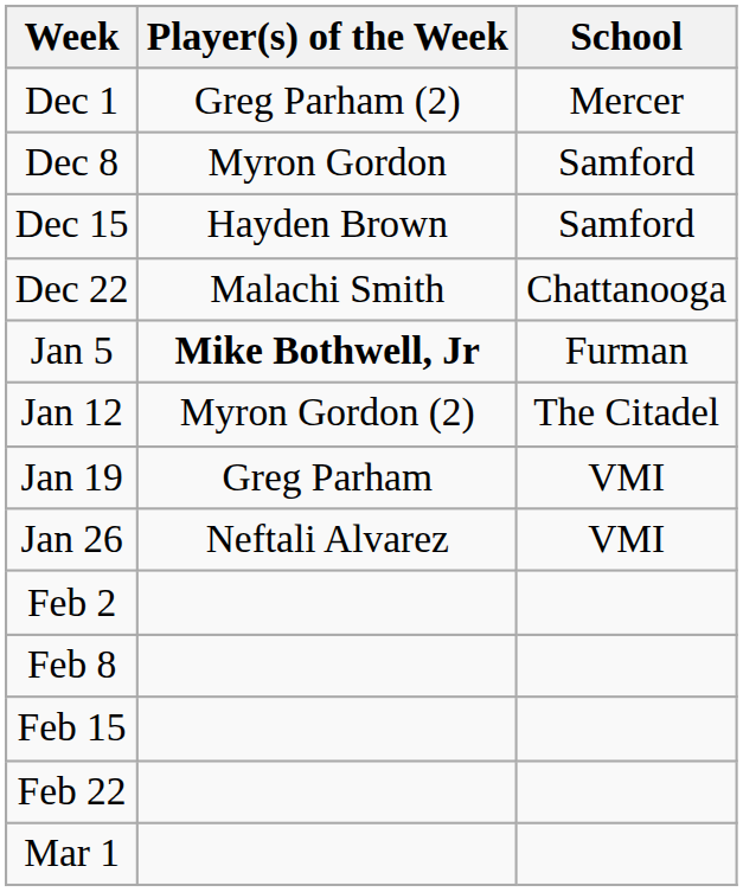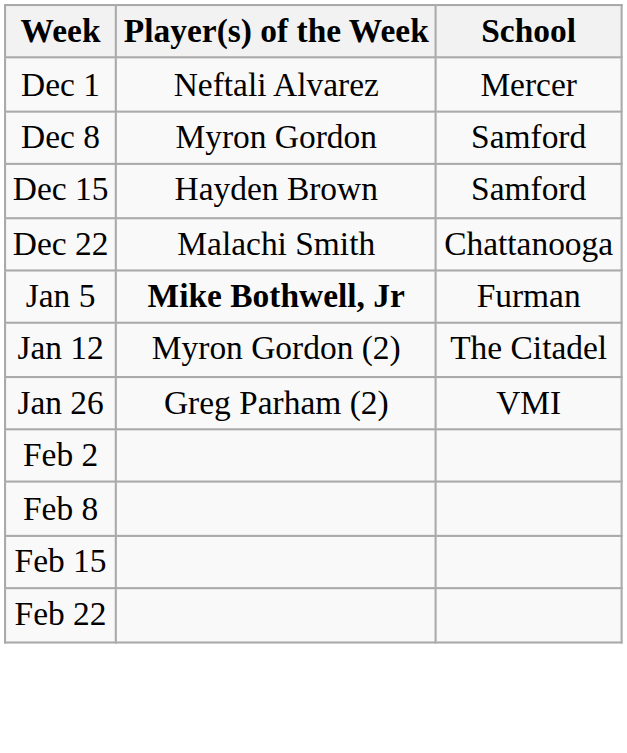 <table class=wikitable style="text-align:center">
 <tr>
 <th>Week</th>
 <th>Player(s) of the Week</th>
 <th>School</th>
 </tr>
 <tr>
 <td>Dec 1</td>
-<td>Greg Parham (2)</td>
+<td>Neftali Alvarez</td>
 <td>Mercer</td>
 </tr>
 <tr>
 <td>Dec 8</td>
 <td>Myron Gordon</td>
 <td>Samford</td>
 </tr>
 <tr>
 <td>Dec 15</td>
 <td>Hayden Brown</td>
 <td>Samford</td>
 </tr>
 <tr>
 <td>Dec 22</td>
 <td>Malachi Smith</td>
 <td>Chattanooga</td>
 </tr>
 <tr>
 <td>Jan 5</td>
 <td><strong>Mike Bothwell, Jr</strong></td>
 <td>Furman</td>
 </tr>
 <tr>
 <td>Jan 12</td>
 <td>Myron Gordon (2)</td>
 <td>The Citadel</td>
 </tr>
 <tr>
-<td>Jan 19</td>
-<td>Greg Parham</td>
-<td>VMI</td>
-</tr>
-<tr>
 <td>Jan 26</td>
-<td>Neftali Alvarez</td>
+<td>Greg Parham (2)</td>
 <td>VMI</td>
 </tr>
 <tr>
 <td>Feb 2</td>
 <td></td>
 <td></td>
 </tr>
 <tr>
 <td>Feb 8</td>
 <td></td>
 <td></td>
 </tr>
 <tr>
 <td>Feb 15</td>
 <td></td>
 <td></td>
 </tr>
 <tr>
 <td>Feb 22</td>
 <td></td>
 <td></td>
 </tr>
-<tr>
-<td>Mar 1</td>
-<td></td>
-<td></td>
-</tr>
 </table>
